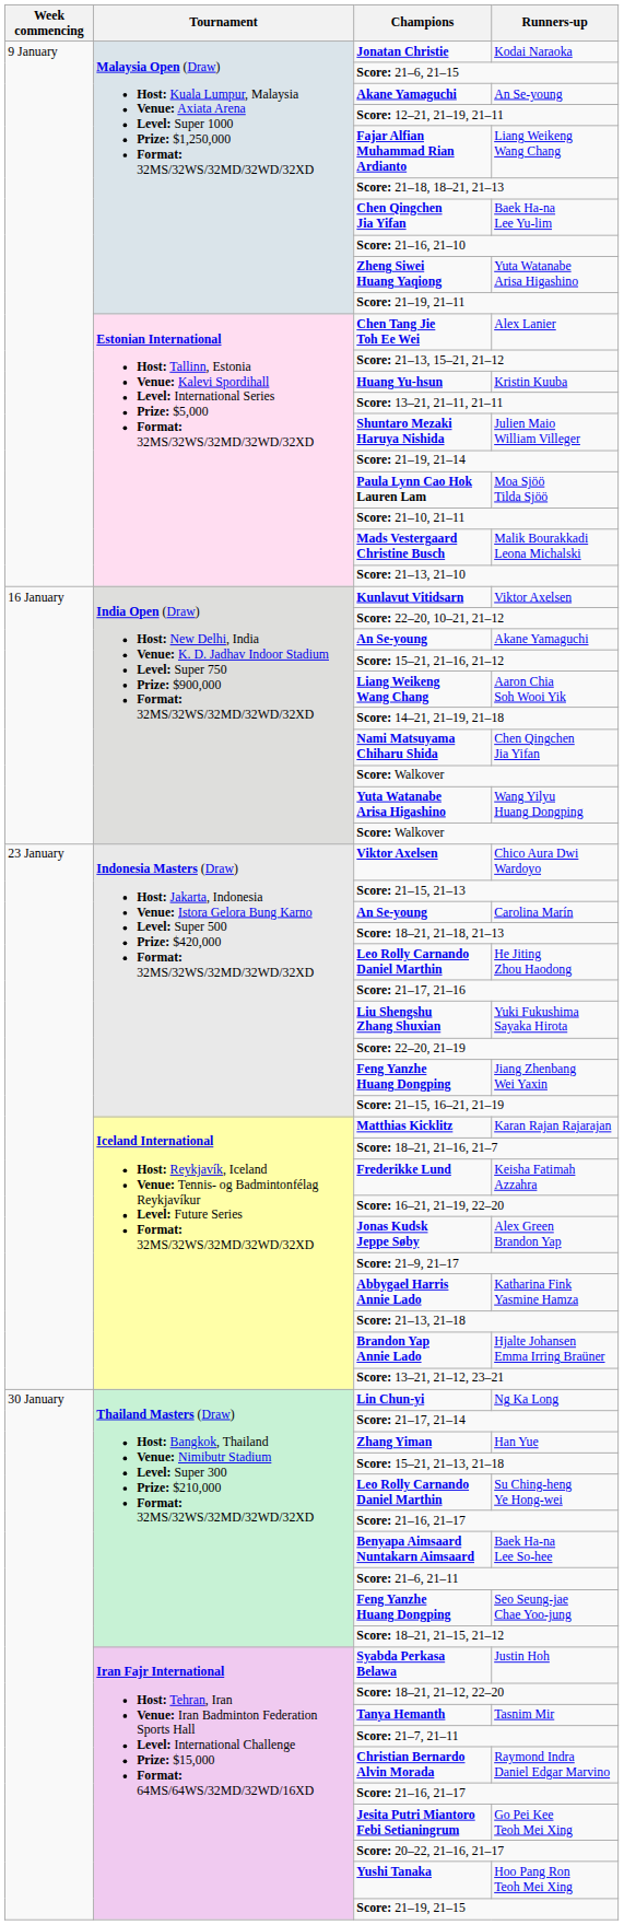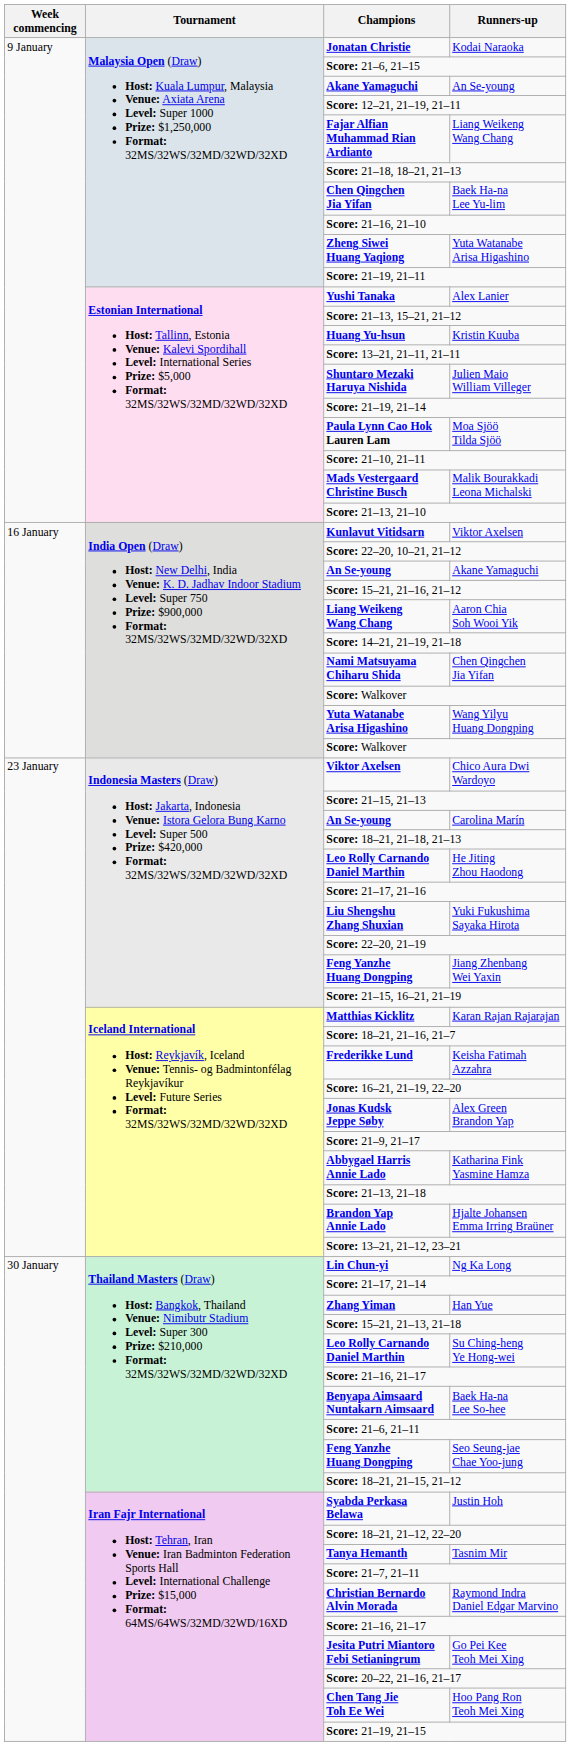 <table class="wikitable" style="font-size:80%">
 <tr>
 <th width="110">Week commencing</th>
 <th width="330">Tournament</th>
 <th width="250">Champions</th>
 <th width="250">Runners-up</th>
 </tr>
 <tr valign=top>
 <td rowspan="20">9 January</td>
 <td bgcolor="#DAE4EA" rowspan="10"><br><strong><a href='#'>Malaysia Open</a></strong> (<a href='#'>Draw</a>)<ul><li><strong>Host:</strong> <a href='#'>Kuala Lumpur</a>, Malaysia</li><li><strong>Venue:</strong> <a href='#'>Axiata Arena</a></li><li><strong>Level:</strong> Super 1000</li><li><strong>Prize:</strong> $1,250,000</li><li><strong>Format:</strong> 32MS/32WS/32MD/32WD/32XD</li></ul></td>
 <td><strong> <a href='#'>Jonatan Christie</a></strong></td>
 <td> <a href='#'>Kodai Naraoka</a></td>
 </tr>
 <tr>
 <td colspan="2"><strong>Score:</strong> 21–6, 21–15</td>
 </tr>
 <tr valign="top">
 <td><strong> <a href='#'>Akane Yamaguchi</a></strong></td>
 <td> <a href='#'>An Se-young</a></td>
 </tr>
 <tr>
 <td colspan="2"><strong>Score:</strong> 12–21, 21–19, 21–11</td>
 </tr>
 <tr valign="top">
 <td><strong> <a href='#'>Fajar Alfian</a><br> <a href='#'>Muhammad Rian Ardianto</a></strong></td>
 <td> <a href='#'>Liang Weikeng</a><br> <a href='#'>Wang Chang</a></td>
 </tr>
 <tr>
 <td colspan="2"><strong>Score:</strong> 21–18, 18–21, 21–13</td>
 </tr>
 <tr valign="top">
 <td><strong> <a href='#'>Chen Qingchen</a><br> <a href='#'>Jia Yifan</a></strong></td>
 <td> <a href='#'>Baek Ha-na</a><br> <a href='#'>Lee Yu-lim</a></td>
 </tr>
 <tr>
 <td colspan="2"><strong>Score:</strong> 21–16, 21–10</td>
 </tr>
 <tr valign="top">
 <td><strong> <a href='#'>Zheng Siwei</a><br> <a href='#'>Huang Yaqiong</a></strong></td>
 <td> <a href='#'>Yuta Watanabe</a><br> <a href='#'>Arisa Higashino</a></td>
 </tr>
 <tr>
 <td colspan="2"><strong>Score:</strong> 21–19, 21–11</td>
 </tr>
 <tr valign="top">
 <td bgcolor="#FFDDF1" rowspan="10"><br><strong><a href='#'>Estonian International</a></strong><ul><li><strong>Host:</strong> <a href='#'>Tallinn</a>, Estonia</li><li><strong>Venue:</strong> <a href='#'>Kalevi Spordihall</a></li><li><strong>Level:</strong> International Series</li><li><strong>Prize:</strong> $5,000</li><li><strong>Format:</strong> 32MS/32WS/32MD/32WD/32XD</li></ul></td>
-<td><strong> <a href='#'>Chen Tang Jie</a><br> <a href='#'>Toh Ee Wei</a></strong></td>
+<td><strong> <a href='#'>Yushi Tanaka</a></strong></td>
 <td> <a href='#'>Alex Lanier</a></td>
 </tr>
 <tr>
 <td colspan="2"><strong>Score:</strong> 21–13, 15–21, 21–12</td>
 </tr>
 <tr valign="top">
 <td><strong> <a href='#'>Huang Yu-hsun</a></strong></td>
 <td> <a href='#'>Kristin Kuuba</a></td>
 </tr>
 <tr>
 <td colspan="2"><strong>Score:</strong> 13–21, 21–11, 21–11</td>
 </tr>
 <tr valign="top">
 <td><strong> <a href='#'>Shuntaro Mezaki</a><br> <a href='#'>Haruya Nishida</a></strong></td>
 <td> <a href='#'>Julien Maio</a><br> <a href='#'>William Villeger</a></td>
 </tr>
 <tr>
 <td colspan="2"><strong>Score:</strong> 21–19, 21–14</td>
 </tr>
 <tr valign="top">
 <td><strong> <a href='#'>Paula Lynn Cao Hok</a><br> Lauren Lam</strong></td>
 <td> <a href='#'>Moa Sjöö</a><br> <a href='#'>Tilda Sjöö</a></td>
 </tr>
 <tr>
 <td colspan="2"><strong>Score:</strong> 21–10, 21–11</td>
 </tr>
 <tr valign="top">
 <td><strong> <a href='#'>Mads Vestergaard</a><br> <a href='#'>Christine Busch</a></strong></td>
 <td> <a href='#'>Malik Bourakkadi</a><br> <a href='#'>Leona Michalski</a></td>
 </tr>
 <tr>
 <td colspan="2"><strong>Score:</strong> 21–13, 21–10</td>
 </tr>
 <tr valign="top">
 <td rowspan="10">16 January</td>
 <td bgcolor="#DEDEDC" rowspan="10"><br><strong><a href='#'>India Open</a></strong> (<a href='#'>Draw</a>)<ul><li><strong>Host:</strong> <a href='#'>New Delhi</a>, India</li><li><strong>Venue:</strong> <a href='#'>K. D. Jadhav Indoor Stadium</a></li><li><strong>Level:</strong> Super 750</li><li><strong>Prize:</strong> $900,000</li><li><strong>Format:</strong> 32MS/32WS/32MD/32WD/32XD</li></ul></td>
 <td><strong> <a href='#'>Kunlavut Vitidsarn</a></strong></td>
 <td> <a href='#'>Viktor Axelsen</a></td>
 </tr>
 <tr>
 <td colspan="2"><strong>Score:</strong> 22–20, 10–21, 21–12</td>
 </tr>
 <tr valign="top">
 <td><strong> <a href='#'>An Se-young</a></strong></td>
 <td> <a href='#'>Akane Yamaguchi</a></td>
 </tr>
 <tr>
 <td colspan="2"><strong>Score:</strong> 15–21, 21–16, 21–12</td>
 </tr>
 <tr valign="top">
 <td><strong> <a href='#'>Liang Weikeng</a><br> <a href='#'>Wang Chang</a></strong></td>
 <td> <a href='#'>Aaron Chia</a><br> <a href='#'>Soh Wooi Yik</a></td>
 </tr>
 <tr>
 <td colspan="2"><strong>Score:</strong> 14–21, 21–19, 21–18</td>
 </tr>
 <tr valign="top">
 <td><strong> <a href='#'>Nami Matsuyama</a><br> <a href='#'>Chiharu Shida</a></strong></td>
 <td> <a href='#'>Chen Qingchen</a><br> <a href='#'>Jia Yifan</a></td>
 </tr>
 <tr>
 <td colspan="2"><strong>Score:</strong> Walkover</td>
 </tr>
 <tr valign="top">
 <td><strong> <a href='#'>Yuta Watanabe</a><br> <a href='#'>Arisa Higashino</a></strong></td>
 <td> <a href='#'>Wang Yilyu</a><br> <a href='#'>Huang Dongping</a></td>
 </tr>
 <tr>
 <td colspan="2"><strong>Score:</strong> Walkover</td>
 </tr>
 <tr valign="top">
 <td rowspan="20">23 January</td>
 <td bgcolor="#E9E9E9" rowspan="10"><br><strong><a href='#'>Indonesia Masters</a></strong> (<a href='#'>Draw</a>)<ul><li><strong>Host:</strong> <a href='#'>Jakarta</a>, Indonesia</li><li><strong>Venue:</strong> <a href='#'>Istora Gelora Bung Karno</a></li><li><strong>Level:</strong> Super 500</li><li><strong>Prize:</strong> $420,000</li><li><strong>Format:</strong> 32MS/32WS/32MD/32WD/32XD</li></ul></td>
 <td><strong> <a href='#'>Viktor Axelsen</a></strong></td>
 <td> <a href='#'>Chico Aura Dwi Wardoyo</a></td>
 </tr>
 <tr>
 <td colspan="2"><strong>Score:</strong> 21–15, 21–13</td>
 </tr>
 <tr valign="top">
 <td><strong> <a href='#'>An Se-young</a></strong></td>
 <td> <a href='#'>Carolina Marín</a></td>
 </tr>
 <tr>
 <td colspan="2"><strong>Score:</strong> 18–21, 21–18, 21–13</td>
 </tr>
 <tr valign="top">
 <td><strong> <a href='#'>Leo Rolly Carnando</a><br> <a href='#'>Daniel Marthin</a></strong></td>
 <td> <a href='#'>He Jiting</a><br> <a href='#'>Zhou Haodong</a></td>
 </tr>
 <tr>
 <td colspan="2"><strong>Score:</strong> 21–17, 21–16</td>
 </tr>
 <tr valign="top">
 <td><strong> <a href='#'>Liu Shengshu</a><br> <a href='#'>Zhang Shuxian</a></strong></td>
 <td> <a href='#'>Yuki Fukushima</a><br> <a href='#'>Sayaka Hirota</a></td>
 </tr>
 <tr>
 <td colspan="2"><strong>Score:</strong> 22–20, 21–19</td>
 </tr>
 <tr valign="top">
 <td><strong> <a href='#'>Feng Yanzhe</a><br> <a href='#'>Huang Dongping</a></strong></td>
 <td> <a href='#'>Jiang Zhenbang</a><br> <a href='#'>Wei Yaxin</a></td>
 </tr>
 <tr>
 <td colspan="2"><strong>Score:</strong> 21–15, 16–21, 21–19</td>
 </tr>
 <tr valign="top">
 <td bgcolor="#FFFFA8" rowspan="10"><br><strong><a href='#'>Iceland International</a></strong><ul><li><strong>Host:</strong> <a href='#'>Reykjavík</a>, Iceland</li><li><strong>Venue:</strong> Tennis- og Badmintonfélag Reykjavíkur</li><li><strong>Level:</strong> Future Series</li><li><strong>Format:</strong> 32MS/32WS/32MD/32WD/32XD</li></ul></td>
 <td><strong> <a href='#'>Matthias Kicklitz</a></strong></td>
 <td> <a href='#'>Karan Rajan Rajarajan</a></td>
 </tr>
 <tr>
 <td colspan="2"><strong>Score:</strong> 18–21, 21–16, 21–7</td>
 </tr>
 <tr valign="top">
 <td><strong> <a href='#'>Frederikke Lund</a></strong></td>
 <td> <a href='#'>Keisha Fatimah Azzahra</a></td>
 </tr>
 <tr>
 <td colspan="2"><strong>Score:</strong> 16–21, 21–19, 22–20</td>
 </tr>
 <tr valign="top">
 <td><strong> <a href='#'>Jonas Kudsk</a><br> <a href='#'>Jeppe Søby</a></strong></td>
 <td> <a href='#'>Alex Green</a><br> <a href='#'>Brandon Yap</a></td>
 </tr>
 <tr>
 <td colspan="2"><strong>Score:</strong> 21–9, 21–17</td>
 </tr>
 <tr valign="top">
 <td><strong> <a href='#'>Abbygael Harris</a><br> <a href='#'>Annie Lado</a></strong></td>
 <td> <a href='#'>Katharina Fink</a><br> <a href='#'>Yasmine Hamza</a></td>
 </tr>
 <tr>
 <td colspan="2"><strong>Score:</strong> 21–13, 21–18</td>
 </tr>
 <tr valign="top">
 <td><strong> <a href='#'>Brandon Yap</a><br> <a href='#'>Annie Lado</a></strong></td>
 <td> <a href='#'>Hjalte Johansen</a><br> <a href='#'>Emma Irring Braüner</a></td>
 </tr>
 <tr>
 <td colspan="2"><strong>Score:</strong> 13–21, 21–12, 23–21</td>
 </tr>
 <tr valign="top">
 <td rowspan="20">30 January</td>
 <td bgcolor="#C7F2D5" rowspan="10"><br><strong><a href='#'>Thailand Masters</a></strong> (<a href='#'>Draw</a>)<ul><li><strong>Host:</strong> <a href='#'>Bangkok</a>, Thailand</li><li><strong>Venue:</strong> <a href='#'>Nimibutr Stadium</a></li><li><strong>Level:</strong> Super 300</li><li><strong>Prize:</strong> $210,000</li><li><strong>Format:</strong> 32MS/32WS/32MD/32WD/32XD</li></ul></td>
 <td><strong> <a href='#'>Lin Chun-yi</a></strong></td>
 <td> <a href='#'>Ng Ka Long</a></td>
 </tr>
 <tr>
 <td colspan="2"><strong>Score:</strong> 21–17, 21–14</td>
 </tr>
 <tr valign="top">
 <td><strong> <a href='#'>Zhang Yiman</a></strong></td>
 <td> <a href='#'>Han Yue</a></td>
 </tr>
 <tr>
 <td colspan="2"><strong>Score:</strong> 15–21, 21–13, 21–18</td>
 </tr>
 <tr valign="top">
 <td><strong> <a href='#'>Leo Rolly Carnando</a><br> <a href='#'>Daniel Marthin</a></strong></td>
 <td> <a href='#'>Su Ching-heng</a><br> <a href='#'>Ye Hong-wei</a></td>
 </tr>
 <tr>
 <td colspan="2"><strong>Score:</strong> 21–16, 21–17</td>
 </tr>
 <tr valign="top">
 <td><strong> <a href='#'>Benyapa Aimsaard</a><br> <a href='#'>Nuntakarn Aimsaard</a></strong></td>
 <td> <a href='#'>Baek Ha-na</a><br> <a href='#'>Lee So-hee</a></td>
 </tr>
 <tr>
 <td colspan="2"><strong>Score:</strong> 21–6, 21–11</td>
 </tr>
 <tr valign="top">
 <td><strong> <a href='#'>Feng Yanzhe</a><br> <a href='#'>Huang Dongping</a></strong></td>
 <td> <a href='#'>Seo Seung-jae</a><br> <a href='#'>Chae Yoo-jung</a></td>
 </tr>
 <tr>
 <td colspan="2"><strong>Score:</strong> 18–21, 21–15, 21–12</td>
 </tr>
 <tr valign="top">
 <td bgcolor="#F0CAF0" rowspan="10"><br><strong><a href='#'>Iran Fajr International</a></strong><ul><li><strong>Host:</strong> <a href='#'>Tehran</a>, Iran</li><li><strong>Venue:</strong> Iran Badminton Federation Sports Hall</li><li><strong>Level:</strong> International Challenge</li><li><strong>Prize:</strong> $15,000</li><li><strong>Format:</strong> 64MS/64WS/32MD/32WD/16XD</li></ul></td>
 <td><strong> <a href='#'>Syabda Perkasa Belawa</a></strong></td>
 <td> <a href='#'>Justin Hoh</a></td>
 </tr>
 <tr>
 <td colspan="2"><strong>Score:</strong> 18–21, 21–12, 22–20</td>
 </tr>
 <tr valign="top">
 <td><strong> <a href='#'>Tanya Hemanth</a></strong></td>
 <td> <a href='#'>Tasnim Mir</a></td>
 </tr>
 <tr>
 <td colspan="2"><strong>Score:</strong> 21–7, 21–11</td>
 </tr>
 <tr valign="top">
 <td><strong> <a href='#'>Christian Bernardo</a><br> <a href='#'>Alvin Morada</a></strong></td>
 <td> <a href='#'>Raymond Indra</a><br> <a href='#'>Daniel Edgar Marvino</a></td>
 </tr>
 <tr>
 <td colspan="2"><strong>Score:</strong> 21–16, 21–17</td>
 </tr>
 <tr valign="top">
 <td><strong> <a href='#'>Jesita Putri Miantoro</a><br> <a href='#'>Febi Setianingrum</a></strong></td>
 <td> <a href='#'>Go Pei Kee</a><br> <a href='#'>Teoh Mei Xing</a></td>
 </tr>
 <tr>
 <td colspan="2"><strong>Score:</strong> 20–22, 21–16, 21–17</td>
 </tr>
 <tr valign="top">
-<td><strong> <a href='#'>Yushi Tanaka</a></strong></td>
+<td><strong> <a href='#'>Chen Tang Jie</a><br> <a href='#'>Toh Ee Wei</a></strong></td>
 <td> <a href='#'>Hoo Pang Ron</a><br> <a href='#'>Teoh Mei Xing</a></td>
 </tr>
 <tr>
 <td colspan="2"><strong>Score:</strong> 21–19, 21–15</td>
 </tr>
 </table>
